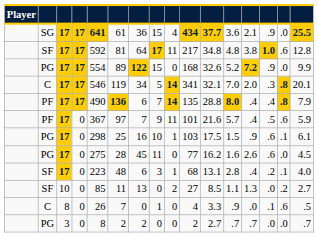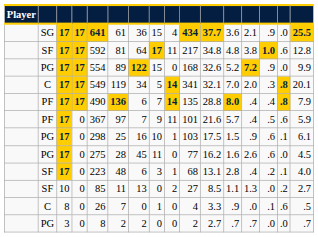 <table class="wikitable sortable" style="font-size: 95%; text-align:right;">
 <tr>
 <th style="background:#041E42; color:#FFFFFF; border-top:#FFCD00 3px solid; border-bottom:#FFCD00 3px solid;">Player</th>
 <th style="background:#041E42; color:#FFFFFF; border-top:#FFCD00 3px solid; border-bottom:#FFCD00 3px solid;"></th>
 <th style="background:#041E42; color:#FFFFFF; border-top:#FFCD00 3px solid; border-bottom:#FFCD00 3px solid;"></th>
 <th style="background:#041E42; color:#FFFFFF; border-top:#FFCD00 3px solid; border-bottom:#FFCD00 3px solid;"></th>
 <th style="background:#041E42; color:#FFFFFF; border-top:#FFCD00 3px solid; border-bottom:#FFCD00 3px solid;"></th>
 <th style="background:#041E42; color:#FFFFFF; border-top:#FFCD00 3px solid; border-bottom:#FFCD00 3px solid;"></th>
 <th style="background:#041E42; color:#FFFFFF; border-top:#FFCD00 3px solid; border-bottom:#FFCD00 3px solid;"></th>
 <th style="background:#041E42; color:#FFFFFF; border-top:#FFCD00 3px solid; border-bottom:#FFCD00 3px solid;"></th>
 <th style="background:#041E42; color:#FFFFFF; border-top:#FFCD00 3px solid; border-bottom:#FFCD00 3px solid;"></th>
 <th style="background:#041E42; color:#FFFFFF; border-top:#FFCD00 3px solid; border-bottom:#FFCD00 3px solid;"></th>
 <th style="background:#041E42; color:#FFFFFF; border-top:#FFCD00 3px solid; border-bottom:#FFCD00 3px solid;"></th>
 <th style="background:#041E42; color:#FFFFFF; border-top:#FFCD00 3px solid; border-bottom:#FFCD00 3px solid;"></th>
 <th style="background:#041E42; color:#FFFFFF; border-top:#FFCD00 3px solid; border-bottom:#FFCD00 3px solid;"></th>
 <th style="background:#041E42; color:#FFFFFF; border-top:#FFCD00 3px solid; border-bottom:#FFCD00 3px solid;"></th>
 <th style="background:#041E42; color:#FFFFFF; border-top:#FFCD00 3px solid; border-bottom:#FFCD00 3px solid;"></th>
 <th style="background:#041E42; color:#FFFFFF; border-top:#FFCD00 3px solid; border-bottom:#FFCD00 3px solid;"></th>
 </tr>
 <tr>
 <td style="text-align:left;"></td>
 <td style="text-align:center;">SG</td>
 <td style="background:#FFCD00; color:#041E42;"><strong>17</strong></td>
 <td style="background:#FFCD00; color:#041E42;"><strong>17</strong></td>
 <td style="background:#FFCD00; color:#041E42;"><strong>641</strong></td>
 <td>61</td>
 <td>36</td>
 <td>15</td>
 <td>4</td>
 <td style="background:#FFCD00; color:#041E42;"><strong>434</strong></td>
 <td style="background:#FFCD00; color:#041E42;"><strong>37.7</strong></td>
 <td>3.6</td>
 <td>2.1</td>
 <td>.9</td>
 <td>.0</td>
 <td style="background:#FFCD00; color:#041E42;"><strong>25.5</strong></td>
 </tr>
 <tr>
 <td style="text-align:left;"></td>
 <td style="text-align:center;">SF</td>
 <td style="background:#FFCD00; color:#041E42;"><strong>17</strong></td>
 <td style="background:#FFCD00; color:#041E42;"><strong>17</strong></td>
 <td>592</td>
 <td>81</td>
 <td>64</td>
 <td style="background:#FFCD00; color:#041E42;"><strong>17</strong></td>
 <td>11</td>
 <td>217</td>
 <td>34.8</td>
 <td>4.8</td>
 <td>3.8</td>
 <td style="background:#FFCD00; color:#041E42;"><strong>1.0</strong></td>
 <td>.6</td>
 <td>12.8</td>
 </tr>
 <tr>
 <td style="text-align:left;"></td>
 <td style="text-align:center;">PG</td>
 <td style="background:#FFCD00; color:#041E42;"><strong>17</strong></td>
 <td style="background:#FFCD00; color:#041E42;"><strong>17</strong></td>
 <td>554</td>
 <td>89</td>
 <td style="background:#FFCD00; color:#041E42;"><strong>122</strong></td>
 <td>15</td>
 <td>0</td>
 <td>168</td>
 <td>32.6</td>
 <td>5.2</td>
 <td style="background:#FFCD00; color:#041E42;"><strong>7.2</strong></td>
 <td>.9</td>
 <td>.0</td>
 <td>9.9</td>
 </tr>
 <tr>
 <td style="text-align:left;"></td>
 <td style="text-align:center;">C</td>
 <td style="background:#FFCD00; color:#041E42;"><strong>17</strong></td>
 <td style="background:#FFCD00; color:#041E42;"><strong>17</strong></td>
-<td>546</td>
+<td>549</td>
 <td>119</td>
 <td>34</td>
 <td>5</td>
 <td style="background:#FFCD00; color:#041E42;"><strong>14</strong></td>
 <td>341</td>
 <td>32.1</td>
 <td>7.0</td>
 <td>2.0</td>
 <td>.3</td>
 <td style="background:#FFCD00; color:#041E42;"><strong>.8</strong></td>
 <td>20.1</td>
 </tr>
 <tr>
 <td style="text-align:left;"></td>
 <td style="text-align:center;">PF</td>
 <td style="background:#FFCD00; color:#041E42;"><strong>17</strong></td>
 <td style="background:#FFCD00; color:#041E42;"><strong>17</strong></td>
 <td>490</td>
 <td style="background:#FFCD00; color:#041E42;"><strong>136</strong></td>
 <td>6</td>
 <td>7</td>
 <td style="background:#FFCD00; color:#041E42;"><strong>14</strong></td>
 <td>135</td>
 <td>28.8</td>
 <td style="background:#FFCD00; color:#041E42;"><strong>8.0</strong></td>
 <td>.4</td>
 <td>.4</td>
 <td style="background:#FFCD00; color:#041E42;"><strong>.8</strong></td>
 <td>7.9</td>
 </tr>
 <tr>
 <td style="text-align:left;"></td>
 <td style="text-align:center;">PF</td>
 <td style="background:#FFCD00; color:#041E42;"><strong>17</strong></td>
 <td>0</td>
 <td>367</td>
 <td>97</td>
 <td>7</td>
 <td>9</td>
 <td>11</td>
 <td>101</td>
 <td>21.6</td>
 <td>5.7</td>
 <td>.4</td>
 <td>.5</td>
 <td>.6</td>
 <td>5.9</td>
 </tr>
 <tr>
 <td style="text-align:left;"></td>
 <td style="text-align:center;">PG</td>
 <td style="background:#FFCD00; color:#041E42;"><strong>17</strong></td>
 <td>0</td>
 <td>298</td>
 <td>25</td>
 <td>16</td>
 <td>10</td>
 <td>1</td>
 <td>103</td>
 <td>17.5</td>
 <td>1.5</td>
 <td>.9</td>
 <td>.6</td>
 <td>.1</td>
 <td>6.1</td>
 </tr>
 <tr>
 <td style="text-align:left;"></td>
 <td style="text-align:center;">PG</td>
 <td style="background:#FFCD00; color:#041E42;"><strong>17</strong></td>
 <td>0</td>
 <td>275</td>
 <td>28</td>
 <td>45</td>
 <td>11</td>
 <td>0</td>
 <td>77</td>
 <td>16.2</td>
 <td>1.6</td>
 <td>2.6</td>
 <td>.6</td>
 <td>.0</td>
 <td>4.5</td>
 </tr>
 <tr>
 <td style="text-align:left;"></td>
 <td style="text-align:center;">SF</td>
 <td style="background:#FFCD00; color:#041E42;"><strong>17</strong></td>
 <td>0</td>
 <td>223</td>
 <td>48</td>
 <td>6</td>
 <td>3</td>
 <td>1</td>
 <td>68</td>
 <td>13.1</td>
 <td>2.8</td>
 <td>.4</td>
 <td>.2</td>
 <td>.1</td>
 <td>4.0</td>
 </tr>
 <tr>
 <td style="text-align:left;"></td>
 <td style="text-align:center;">SF</td>
 <td>10</td>
 <td>0</td>
 <td>85</td>
 <td>11</td>
 <td>13</td>
 <td>0</td>
 <td>2</td>
 <td>27</td>
 <td>8.5</td>
 <td>1.1</td>
 <td>1.3</td>
 <td>.0</td>
 <td>.2</td>
 <td>2.7</td>
 </tr>
 <tr>
 <td style="text-align:left;"></td>
 <td style="text-align:center;">C</td>
 <td>8</td>
 <td>0</td>
 <td>26</td>
 <td>7</td>
 <td>0</td>
 <td>1</td>
 <td>0</td>
 <td>4</td>
 <td>3.3</td>
 <td>.9</td>
 <td>.0</td>
 <td>.1</td>
 <td>.6</td>
 <td>.5</td>
 </tr>
 <tr>
 <td style="text-align:left;"></td>
 <td style="text-align:center;">PG</td>
 <td>3</td>
 <td>0</td>
 <td>8</td>
 <td>2</td>
 <td>2</td>
 <td>0</td>
 <td>0</td>
 <td>2</td>
 <td>2.7</td>
 <td>.7</td>
 <td>.7</td>
 <td>.0</td>
 <td>.0</td>
 <td>.7</td>
 </tr>
 </table>
